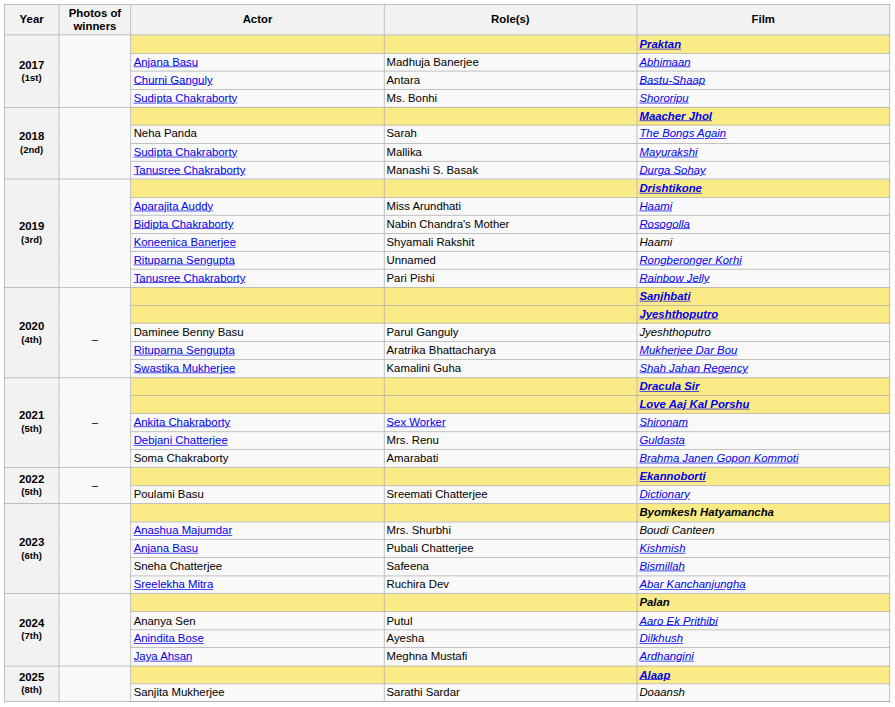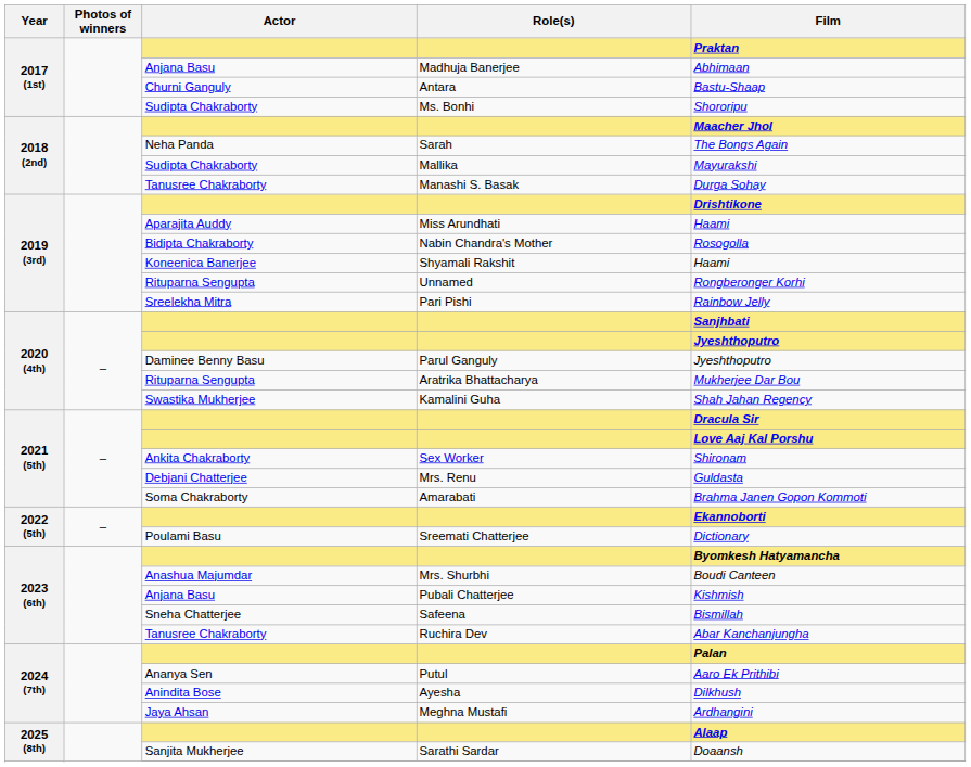 <table class="wikitable sortable" style="text-align:left;">
 <tr>
 <th scope="col" style="width:3%;text-align:center;">Year</th>
 <th scope="col" style="width:3%;text-align:center;">Photos of winners</th>
 <th scope="col" style="width:15%;text-align:center;">Actor</th>
 <th scope="col" style="width:15%;text-align:center;">Role(s)</th>
 <th scope="col" style="width:15%;text-align:center;">Film</th>
 </tr>
 <tr>
 <th scope="row" rowspan=4 style="text-align:center">2017 <br><small>(1st) </small></th>
 <td rowspan=4 style="text-align:center"></td>
 <td style="background:#FAEB86;"><strong></strong> </td>
 <td style="background:#FAEB86;"><strong></strong></td>
 <td style="background:#FAEB86;"><strong><em><a href='#'>Praktan</a></em></strong></td>
 </tr>
 <tr>
 <td><a href='#'>Anjana Basu</a></td>
 <td>Madhuja Banerjee</td>
 <td><em><a href='#'>Abhimaan</a></em></td>
 </tr>
 <tr>
 <td><a href='#'>Churni Ganguly</a></td>
 <td>Antara</td>
 <td><em><a href='#'>Bastu-Shaap</a></em></td>
 </tr>
 <tr>
 <td><a href='#'>Sudipta Chakraborty</a></td>
 <td>Ms. Bonhi</td>
 <td><em><a href='#'>Shororipu</a></em></td>
 </tr>
 <tr>
 <th scope="row" rowspan=4 style="text-align:center">2018 <br><small>(2nd) </small></th>
 <td rowspan=4 style="text-align:center"></td>
 <td style="background:#FAEB86;"><strong></strong> </td>
 <td style="background:#FAEB86;"><strong></strong></td>
 <td style="background:#FAEB86;"><strong><em><a href='#'>Maacher Jhol</a></em></strong></td>
 </tr>
 <tr>
 <td>Neha Panda</td>
 <td>Sarah</td>
 <td><em><a href='#'>The Bongs Again</a></em></td>
 </tr>
 <tr>
 <td><a href='#'>Sudipta Chakraborty</a></td>
 <td>Mallika</td>
 <td><em><a href='#'>Mayurakshi</a></em></td>
 </tr>
 <tr>
 <td><a href='#'>Tanusree Chakraborty</a></td>
 <td>Manashi S. Basak</td>
 <td><em><a href='#'>Durga Sohay</a></em></td>
 </tr>
 <tr>
 <th scope="row" rowspan=6 style="text-align:center">2019 <br><small>(3rd) </small></th>
 <td rowspan=6 style="text-align:center"></td>
 <td style="background:#FAEB86;"><strong></strong> </td>
 <td style="background:#FAEB86;"><strong></strong></td>
 <td style="background:#FAEB86;"><strong><em><a href='#'>Drishtikone</a></em></strong></td>
 </tr>
 <tr>
 <td><a href='#'>Aparajita Auddy</a></td>
 <td>Miss Arundhati</td>
 <td><em><a href='#'>Haami</a></em></td>
 </tr>
 <tr>
 <td><a href='#'>Bidipta Chakraborty</a></td>
 <td>Nabin Chandra's Mother</td>
 <td><em><a href='#'>Rosogolla</a></em></td>
 </tr>
 <tr>
 <td><a href='#'>Koneenica Banerjee</a></td>
 <td>Shyamali Rakshit</td>
 <td><em>Haami</em></td>
 </tr>
 <tr>
 <td><a href='#'>Rituparna Sengupta</a></td>
 <td>Unnamed</td>
 <td><em><a href='#'>Rongberonger Korhi</a></em></td>
 </tr>
 <tr>
-<td><a href='#'>Tanusree Chakraborty</a></td>
+<td><a href='#'>Sreelekha Mitra</a></td>
 <td>Pari Pishi</td>
 <td><em><a href='#'>Rainbow Jelly</a></em></td>
 </tr>
 <tr>
 <th scope="row" rowspan=5 style="text-align:center">2020 <br><small>(4th) </small></th>
 <td rowspan=5 style="text-align:center"> <br> –</td>
 <td style="background:#FAEB86;"><strong></strong> </td>
 <td style="background:#FAEB86;"><strong></strong></td>
 <td style="background:#FAEB86;"><strong><em><a href='#'>Sanjhbati</a></em></strong></td>
 </tr>
 <tr>
 <td style="background:#FAEB86;"><strong></strong> </td>
 <td style="background:#FAEB86;"><strong></strong></td>
 <td style="background:#FAEB86;"><strong><em><a href='#'>Jyeshthoputro</a></em></strong></td>
 </tr>
 <tr>
 <td>Daminee Benny Basu</td>
 <td>Parul Ganguly</td>
 <td><em>Jyeshthoputro</em></td>
 </tr>
 <tr>
 <td><a href='#'>Rituparna Sengupta</a></td>
 <td>Aratrika Bhattacharya</td>
 <td><em><a href='#'>Mukherjee Dar Bou</a></em></td>
 </tr>
 <tr>
 <td><a href='#'>Swastika Mukherjee</a></td>
 <td>Kamalini Guha</td>
 <td><em><a href='#'>Shah Jahan Regency</a></em></td>
 </tr>
 <tr>
 <th scope="row" rowspan=5 style="text-align:center">2021<br><small>(5th) </small></th>
 <td rowspan=5 style="text-align:center">– <br></td>
 <td style="background:#FAEB86;"><strong></strong> </td>
 <td style="background:#FAEB86;"><strong></strong></td>
 <td style="background:#FAEB86;"><strong><em><a href='#'>Dracula Sir</a></em></strong></td>
 </tr>
 <tr>
 <td style="background:#FAEB86;"><strong></strong> </td>
 <td style="background:#FAEB86;"><strong></strong></td>
 <td style="background:#FAEB86;"><strong><em><a href='#'>Love Aaj Kal Porshu</a></em></strong></td>
 </tr>
 <tr>
 <td><a href='#'>Ankita Chakraborty</a></td>
 <td><a href='#'>Sex Worker</a></td>
 <td><em><a href='#'>Shironam</a></em></td>
 </tr>
 <tr>
 <td><a href='#'>Debjani Chatterjee</a></td>
 <td>Mrs. Renu</td>
 <td><em><a href='#'>Guldasta</a></em></td>
 </tr>
 <tr>
 <td>Soma Chakraborty</td>
 <td>Amarabati</td>
 <td><em><a href='#'>Brahma Janen Gopon Kommoti</a></em></td>
 </tr>
 <tr>
 <th scope="row" rowspan=2 style="text-align:center">2022<br><small>(5th) </small></th>
 <td rowspan=2 style="text-align:center">–</td>
 <td style="background:#FAEB86;"><strong></strong> </td>
 <td style="background:#FAEB86;"><strong></strong></td>
 <td style="background:#FAEB86;"><strong><em><a href='#'>Ekannoborti</a></em></strong></td>
 </tr>
 <tr>
 <td>Poulami Basu</td>
 <td>Sreemati Chatterjee</td>
 <td><em><a href='#'>Dictionary</a></em></td>
 </tr>
 <tr>
 <th scope="row" rowspan=5 style="text-align:center">2023<br><small>(6th) </small></th>
 <td rowspan=5 style="text-align:center"></td>
 <td style="background:#FAEB86;"><strong></strong> </td>
 <td style="background:#FAEB86;"><strong></strong></td>
 <td style="background:#FAEB86;"><strong><em>Byomkesh Hatyamancha</em></strong></td>
 </tr>
 <tr>
 <td><a href='#'>Anashua Majumdar</a></td>
 <td>Mrs. Shurbhi</td>
 <td><em>Boudi Canteen</em></td>
 </tr>
 <tr>
 <td><a href='#'>Anjana Basu</a></td>
 <td>Pubali Chatterjee</td>
 <td><em><a href='#'>Kishmish</a></em></td>
 </tr>
 <tr>
 <td>Sneha Chatterjee</td>
 <td>Safeena</td>
 <td><em><a href='#'>Bismillah</a></em></td>
 </tr>
 <tr>
-<td><a href='#'>Sreelekha Mitra</a></td>
+<td><a href='#'>Tanusree Chakraborty</a></td>
 <td>Ruchira Dev</td>
 <td><em><a href='#'>Abar Kanchanjungha</a></em></td>
 </tr>
 <tr>
 <th scope="row" rowspan=4 style="text-align:center">2024 <br><small>(7th) </small></th>
 <td rowspan=4 style="text-align:center"></td>
 <td style="background:#FAEB86;"><strong></strong> </td>
 <td style="background:#FAEB86;"><strong></strong></td>
 <td style="background:#FAEB86;"><strong><em>Palan</em></strong></td>
 </tr>
 <tr>
 <td>Ananya Sen</td>
 <td>Putul</td>
 <td><em><a href='#'>Aaro Ek Prithibi</a></em></td>
 </tr>
 <tr>
 <td><a href='#'>Anindita Bose</a></td>
 <td>Ayesha</td>
 <td><em><a href='#'>Dilkhush</a></em></td>
 </tr>
 <tr>
 <td><a href='#'>Jaya Ahsan</a></td>
 <td>Meghna Mustafi</td>
 <td><em><a href='#'>Ardhangini</a></em></td>
 </tr>
 <tr>
 <th scope="row" rowspan=3 style="text-align:center">2025<br><small>(8th) </small></th>
 <td rowspan=3 style="text-align:center"></td>
 <td style="background:#FAEB86;"><strong></strong> </td>
 <td style="background:#FAEB86;"><strong></strong></td>
 <td style="background:#FAEB86;"><strong><em><a href='#'>Alaap</a></em></strong></td>
 </tr>
 <tr>
 <td>Sanjita Mukherjee</td>
 <td>Sarathi Sardar</td>
 <td><em>Doaansh</em></td>
 </tr>
 <tr>
 </tr>
 </table>
